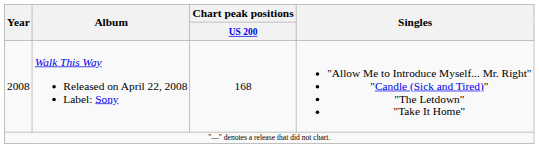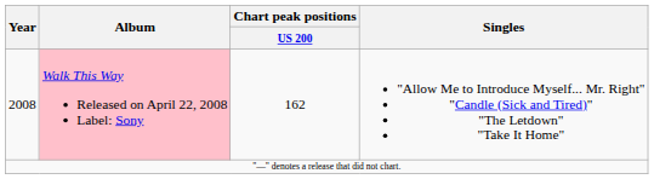 <table class="wikitable">
 <tr>
 <th rowspan="2">Year</th>
 <th rowspan="2">Album</th>
 <th colspan="1">Chart peak positions</th>
 <th rowspan="2">Singles</th>
 </tr>
 <tr>
 <th align="center"><small><a href='#'>US 200</a></small></th>
 </tr>
 <tr>
 <td align="center">2008</td>
-<td><em><a href='#'>Walk This Way</a></em><br><ul><li>Released on April 22, 2008</li><li>Label: <a href='#'>Sony</a></li></ul></td>
-<td align="center">168</td>
+<td style="background: pink;"><em><a href='#'>Walk This Way</a></em><br><ul><li>Released on April 22, 2008</li><li>Label: <a href='#'>Sony</a></li></ul></td>
+<td align="center">162</td>
 <td align="center"><br><ul><li>"Allow Me to Introduce Myself... Mr. Right"</li><li>"<a href='#'>Candle (Sick and Tired)</a>"</li><li>"The Letdown"</li><li>"Take It Home"</li></ul></td>
 </tr>
 <tr>
 <td align="center" colspan="11" style="font-size: 8pt">"—" denotes a release that did not chart.</td>
 </tr>
 </table>
